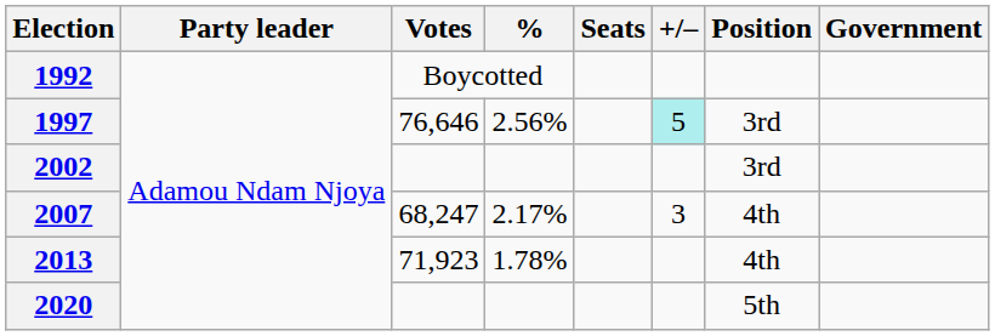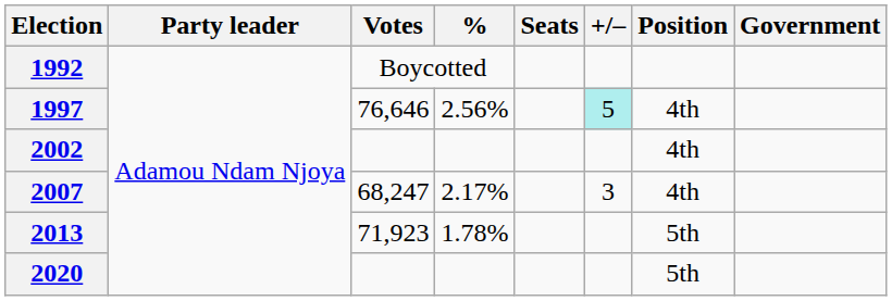 <table class="wikitable" style="text-align:center">
 <tr>
 <th><strong>Election</strong></th>
 <th>Party leader</th>
 <th><strong>Votes</strong></th>
 <th><strong>%</strong></th>
 <th><strong>Seats</strong></th>
 <th>+/–</th>
 <th><strong>Position</strong></th>
 <th><strong>Government</strong></th>
 </tr>
 <tr>
 <th><a href='#'>1992</a></th>
 <td rowspan="6"><a href='#'>Adamou Ndam Njoya</a></td>
 <td colspan="2">Boycotted</td>
 <td></td>
 <td></td>
 <td></td>
 <td></td>
 </tr>
 <tr>
 <th><a href='#'>1997</a></th>
 <td>76,646</td>
 <td>2.56%</td>
 <td></td>
 <td style="background: paleturquoise;"> 5</td>
-<td> 3rd</td>
+<td> 4th</td>
 <td></td>
 </tr>
 <tr>
 <th><a href='#'>2002</a></th>
 <td></td>
 <td></td>
 <td></td>
 <td></td>
-<td> 3rd</td>
+<td> 4th</td>
 <td></td>
 </tr>
 <tr>
 <th><a href='#'>2007</a></th>
 <td>68,247</td>
 <td>2.17%</td>
 <td></td>
 <td> 3</td>
 <td> 4th</td>
 <td></td>
 </tr>
 <tr>
 <th><a href='#'>2013</a></th>
 <td>71,923</td>
 <td>1.78%</td>
 <td></td>
 <td></td>
-<td> 4th</td>
+<td> 5th</td>
 <td></td>
 </tr>
 <tr>
 <th><a href='#'>2020</a></th>
 <td></td>
 <td></td>
 <td></td>
 <td></td>
 <td> 5th</td>
 <td></td>
 </tr>
 </table>
